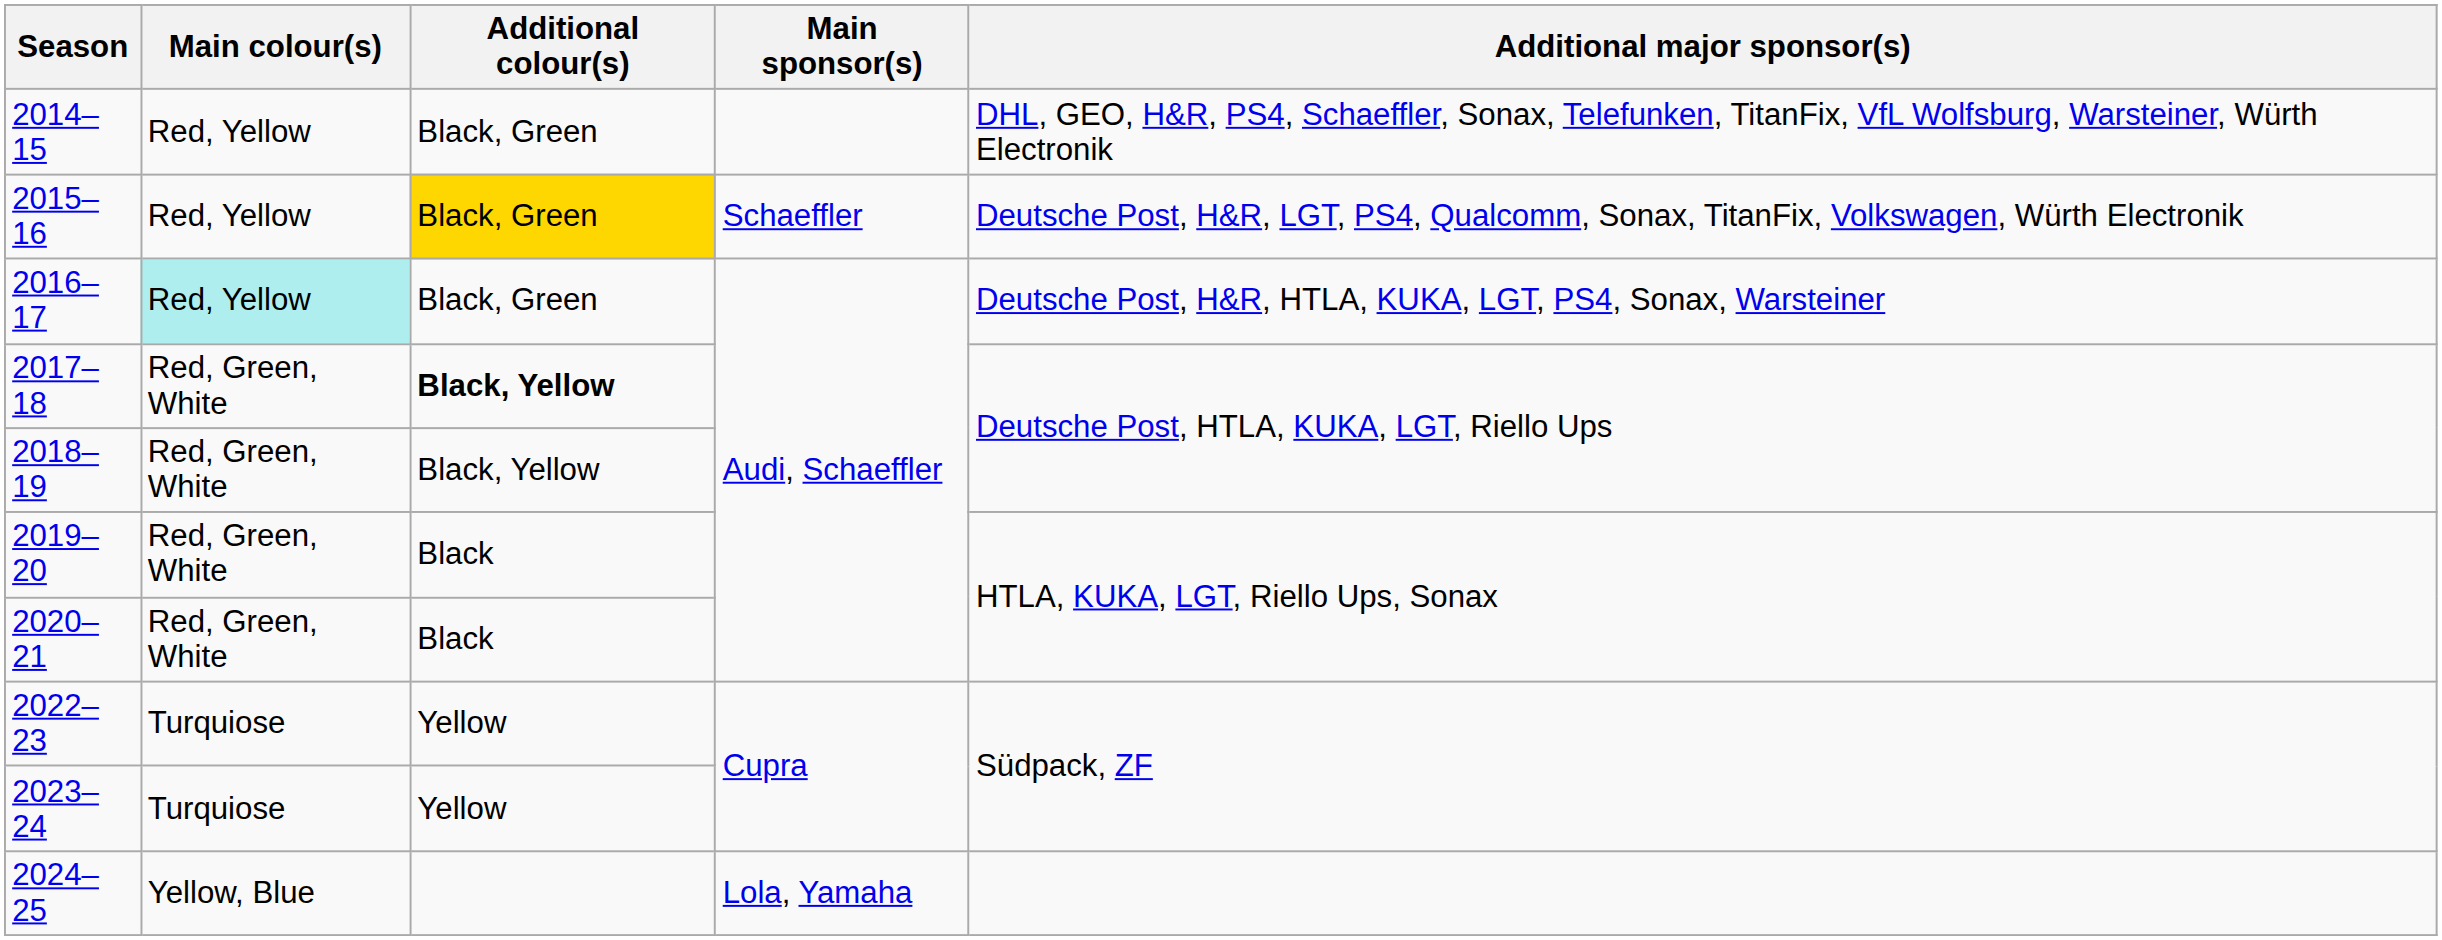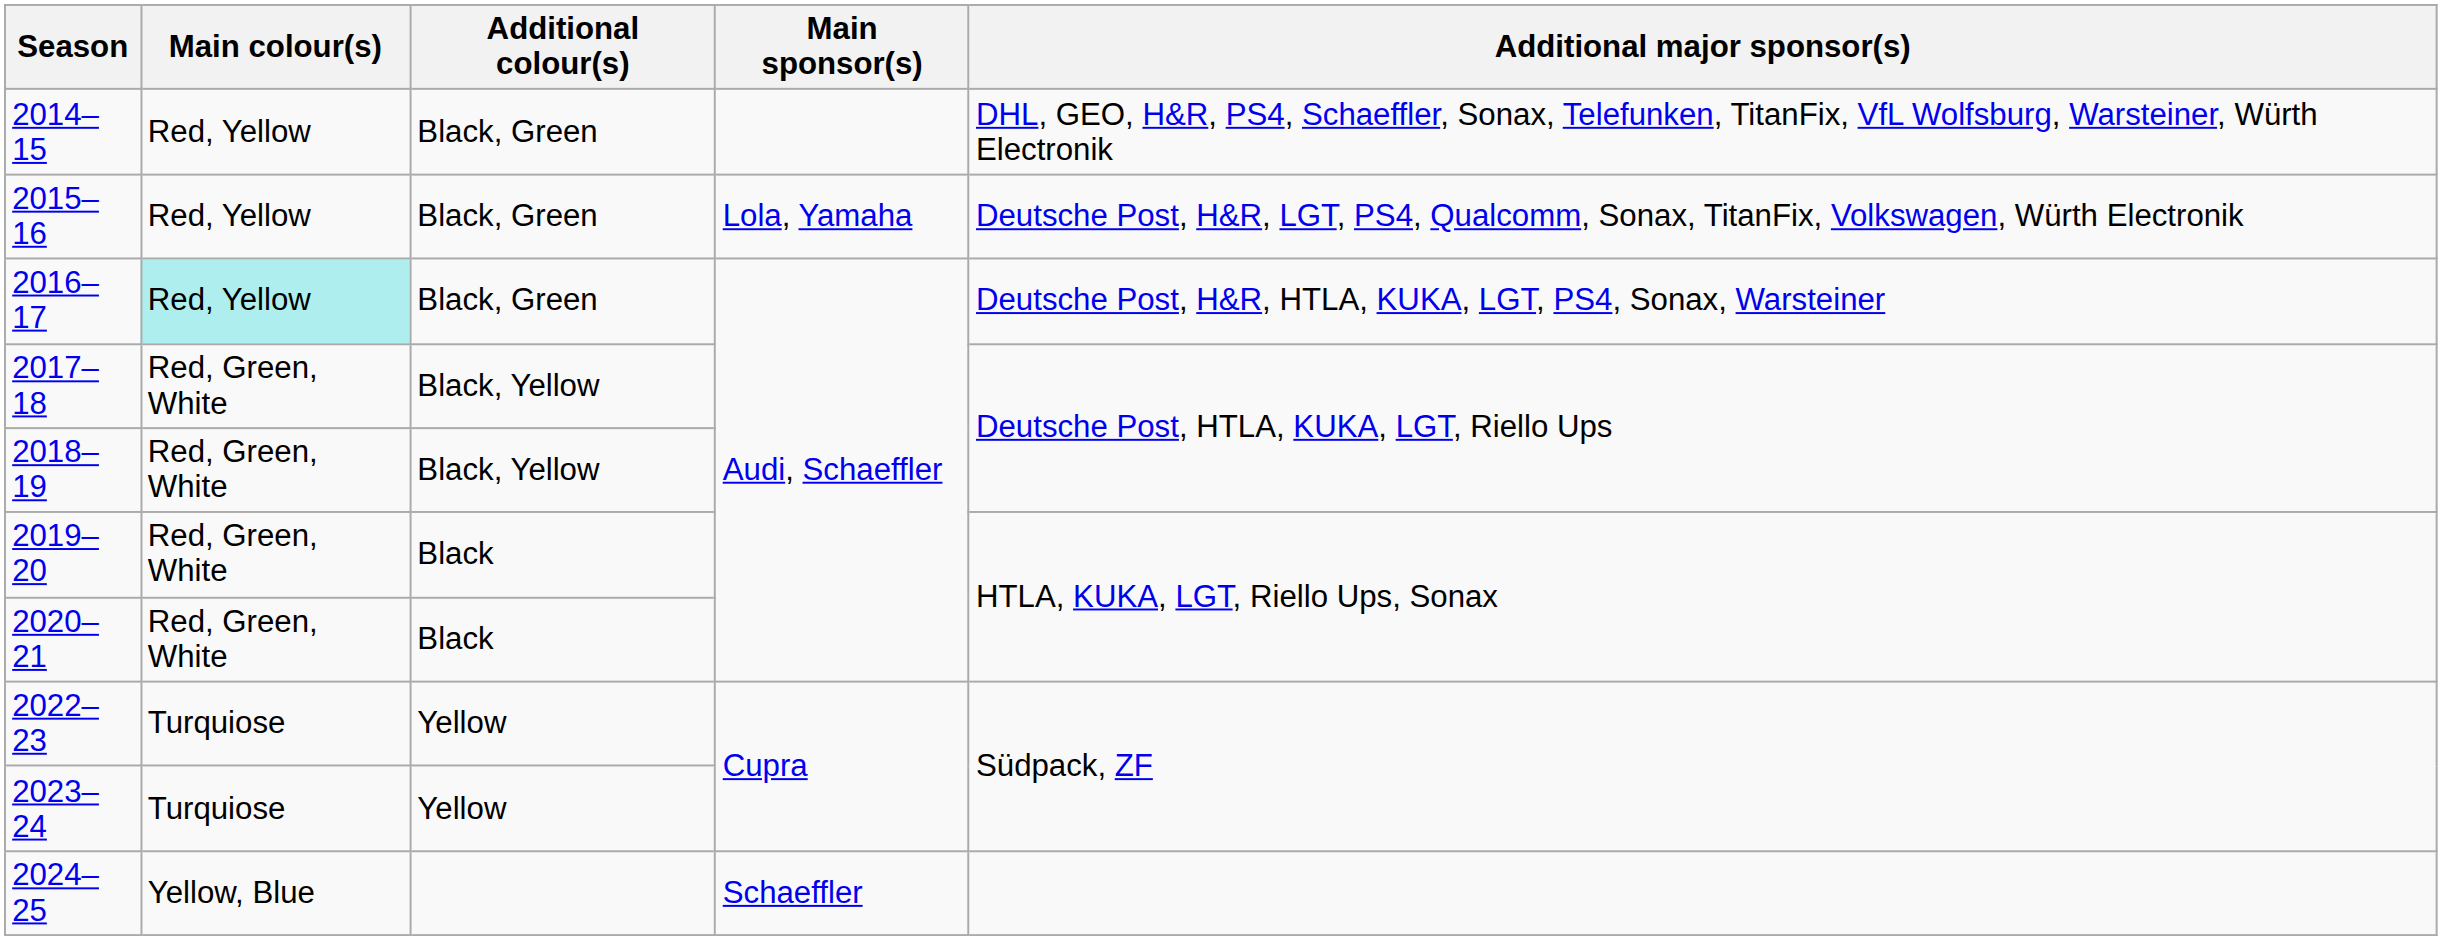 <table class="wikitable">
 <tr>
 <th>Season</th>
 <th>Main colour(s)</th>
 <th>Additional colour(s)</th>
 <th>Main sponsor(s)</th>
 <th>Additional major sponsor(s)</th>
 </tr>
 <tr>
 <td><a href='#'>2014–15</a></td>
 <td>Red, Yellow</td>
 <td>Black, Green</td>
 <td></td>
 <td><a href='#'>DHL</a>, GEO, <a href='#'>H&R</a>, <a href='#'>PS4</a>, <a href='#'>Schaeffler</a>, Sonax, <a href='#'>Telefunken</a>, TitanFix, <a href='#'>VfL Wolfsburg</a>, <a href='#'>Warsteiner</a>, Würth Electronik</td>
 </tr>
 <tr>
 <td><a href='#'>2015–16</a></td>
 <td>Red, Yellow</td>
-<td style="background: gold;">Black, Green</td>
-<td><a href='#'>Schaeffler</a></td>
+<td>Black, Green</td>
+<td><a href='#'>Lola</a>, <a href='#'>Yamaha</a></td>
 <td><a href='#'>Deutsche Post</a>, <a href='#'>H&R</a>, <a href='#'>LGT</a>, <a href='#'>PS4</a>, <a href='#'>Qualcomm</a>, Sonax, TitanFix, <a href='#'>Volkswagen</a>, Würth Electronik</td>
 </tr>
 <tr>
 <td><a href='#'>2016–17</a></td>
 <td style="background: paleturquoise;">Red, Yellow</td>
 <td>Black, Green</td>
 <td rowspan="5"><a href='#'>Audi</a>, <a href='#'>Schaeffler</a></td>
 <td><a href='#'>Deutsche Post</a>, <a href='#'>H&R</a>, HTLA, <a href='#'>KUKA</a>, <a href='#'>LGT</a>, <a href='#'>PS4</a>, Sonax, <a href='#'>Warsteiner</a></td>
 </tr>
 <tr>
 <td><a href='#'>2017–18</a></td>
 <td>Red, Green, White</td>
-<td><strong>Black, Yellow</strong></td>
+<td>Black, Yellow</td>
 <td rowspan="2"><a href='#'>Deutsche Post</a>, HTLA, <a href='#'>KUKA</a>, <a href='#'>LGT</a>, Riello Ups</td>
 </tr>
 <tr>
 <td><a href='#'>2018–19</a></td>
 <td>Red, Green, White</td>
 <td>Black, Yellow</td>
 </tr>
 <tr>
 <td><a href='#'>2019–20</a></td>
 <td>Red, Green, White</td>
 <td>Black</td>
 <td rowspan="2">HTLA, <a href='#'>KUKA</a>, <a href='#'>LGT</a>, Riello Ups, Sonax</td>
 </tr>
 <tr>
 <td><a href='#'>2020–21</a></td>
 <td>Red, Green, White</td>
 <td>Black</td>
 </tr>
 <tr>
 <td><a href='#'>2022–23</a></td>
 <td>Turquiose</td>
 <td>Yellow</td>
 <td rowspan="2"><a href='#'>Cupra</a></td>
 <td rowspan="2">Südpack, <a href='#'>ZF</a></td>
 </tr>
 <tr>
 <td><a href='#'>2023–24</a></td>
 <td>Turquiose</td>
 <td>Yellow</td>
 </tr>
 <tr>
 <td><a href='#'>2024–25</a></td>
 <td>Yellow, Blue</td>
 <td></td>
-<td><a href='#'>Lola</a>, <a href='#'>Yamaha</a></td>
+<td><a href='#'>Schaeffler</a></td>
 <td></td>
 </tr>
 </table>
